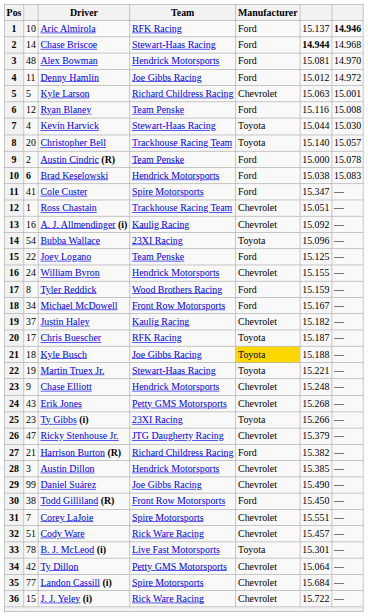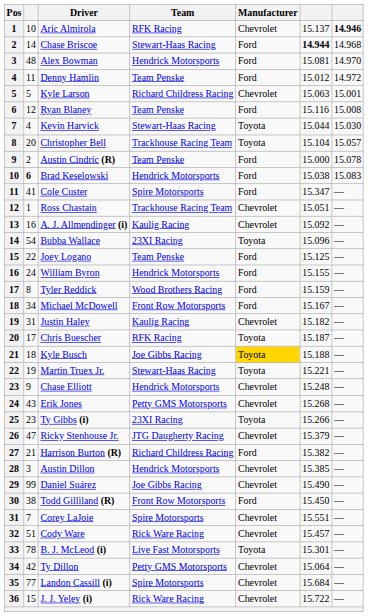 <table class="wikitable" style="font-size:95%">
 <tr>
 <th>Pos</th>
 <th></th>
 <th>Driver</th>
 <th>Team</th>
 <th>Manufacturer</th>
 <th></th>
 <th></th>
 </tr>
 <tr>
 <th>1</th>
 <td>10</td>
 <td><a href='#'>Aric Almirola</a></td>
 <td><a href='#'>RFK Racing</a></td>
-<td>Ford</td>
+<td>Chevrolet</td>
 <td>15.137</td>
 <td><strong>14.946</strong></td>
 </tr>
 <tr>
 <th>2</th>
 <td>14</td>
 <td><a href='#'>Chase Briscoe</a></td>
 <td><a href='#'>Stewart-Haas Racing</a></td>
 <td>Ford</td>
 <td><strong>14.944</strong></td>
 <td>14.968</td>
 </tr>
 <tr>
 <th>3</th>
 <td>48</td>
 <td><a href='#'>Alex Bowman</a></td>
 <td><a href='#'>Hendrick Motorsports</a></td>
 <td>Ford</td>
 <td>15.081</td>
 <td>14.970</td>
 </tr>
 <tr>
 <th>4</th>
 <td>11</td>
 <td><a href='#'>Denny Hamlin</a></td>
-<td><a href='#'>Joe Gibbs Racing</a></td>
+<td><a href='#'>Team Penske</a></td>
 <td>Ford</td>
 <td>15.012</td>
 <td>14.972</td>
 </tr>
 <tr>
 <th>5</th>
 <td>5</td>
 <td><a href='#'>Kyle Larson</a></td>
 <td><a href='#'>Richard Childress Racing</a></td>
 <td>Chevrolet</td>
 <td>15.063</td>
 <td>15.001</td>
 </tr>
 <tr>
 <th>6</th>
 <td>12</td>
 <td><a href='#'>Ryan Blaney</a></td>
 <td><a href='#'>Team Penske</a></td>
 <td>Ford</td>
 <td>15.116</td>
 <td>15.008</td>
 </tr>
 <tr>
 <th>7</th>
 <td>4</td>
 <td><a href='#'>Kevin Harvick</a></td>
 <td><a href='#'>Stewart-Haas Racing</a></td>
 <td>Toyota</td>
 <td>15.044</td>
 <td>15.030</td>
 </tr>
 <tr>
 <th>8</th>
 <td>20</td>
 <td><a href='#'>Christopher Bell</a></td>
 <td><a href='#'>Trackhouse Racing Team</a></td>
 <td>Toyota</td>
-<td>15.140</td>
+<td>15.104</td>
 <td>15.057</td>
 </tr>
 <tr>
 <th>9</th>
 <td>2</td>
 <td><a href='#'>Austin Cindric</a> <strong>(R)</strong></td>
 <td><a href='#'>Team Penske</a></td>
 <td>Ford</td>
 <td>15.000</td>
 <td>15.078</td>
 </tr>
 <tr>
 <th>10</th>
 <td><strong>6</strong></td>
 <td><a href='#'>Brad Keselowski</a></td>
 <td><a href='#'>Hendrick Motorsports</a></td>
 <td>Ford</td>
 <td>15.038</td>
 <td>15.083</td>
 </tr>
 <tr>
 <th>11</th>
 <td>41</td>
 <td><a href='#'>Cole Custer</a></td>
 <td><a href='#'>Spire Motorsports</a></td>
 <td>Ford</td>
 <td>15.347</td>
 <td>—</td>
 </tr>
 <tr>
 <th>12</th>
 <td>1</td>
 <td><a href='#'>Ross Chastain</a></td>
 <td><a href='#'>Trackhouse Racing Team</a></td>
 <td>Chevrolet</td>
 <td>15.051</td>
 <td>—</td>
 </tr>
 <tr>
 <th>13</th>
 <td>16</td>
 <td><a href='#'>A. J. Allmendinger</a> <strong>(i)</strong></td>
 <td><a href='#'>Kaulig Racing</a></td>
 <td>Chevrolet</td>
 <td>15.092</td>
 <td>—</td>
 </tr>
 <tr>
 <th>14</th>
 <td>54</td>
 <td><a href='#'>Bubba Wallace</a></td>
 <td><a href='#'>23XI Racing</a></td>
 <td>Toyota</td>
 <td>15.096</td>
 <td>—</td>
 </tr>
 <tr>
 <th>15</th>
 <td>22</td>
 <td><a href='#'>Joey Logano</a></td>
 <td><a href='#'>Team Penske</a></td>
 <td>Ford</td>
 <td>15.125</td>
 <td>—</td>
 </tr>
 <tr>
 <th>16</th>
 <td>24</td>
 <td><a href='#'>William Byron</a></td>
 <td><a href='#'>Hendrick Motorsports</a></td>
-<td>Chevrolet</td>
+<td>Ford</td>
 <td>15.155</td>
 <td>—</td>
 </tr>
 <tr>
 <th>17</th>
 <td>8</td>
 <td><a href='#'>Tyler Reddick</a></td>
 <td><a href='#'>Wood Brothers Racing</a></td>
 <td>Ford</td>
 <td>15.159</td>
 <td>—</td>
 </tr>
 <tr>
 <th>18</th>
 <td>34</td>
 <td><a href='#'>Michael McDowell</a></td>
 <td><a href='#'>Front Row Motorsports</a></td>
 <td>Ford</td>
 <td>15.167</td>
 <td>—</td>
 </tr>
 <tr>
 <th>19</th>
-<td>37</td>
+<td>31</td>
 <td><a href='#'>Justin Haley</a></td>
 <td><a href='#'>Kaulig Racing</a></td>
 <td>Chevrolet</td>
 <td>15.182</td>
 <td>—</td>
 </tr>
 <tr>
 <th>20</th>
 <td>17</td>
 <td><a href='#'>Chris Buescher</a></td>
 <td><a href='#'>RFK Racing</a></td>
 <td>Toyota</td>
 <td>15.187</td>
 <td>—</td>
 </tr>
 <tr>
 <th>21</th>
 <td>18</td>
 <td><a href='#'>Kyle Busch</a></td>
 <td><a href='#'>Joe Gibbs Racing</a></td>
 <td style="background: gold;">Toyota</td>
 <td>15.188</td>
 <td>—</td>
 </tr>
 <tr>
 <th>22</th>
 <td>19</td>
 <td><a href='#'>Martin Truex Jr.</a></td>
 <td><a href='#'>Stewart-Haas Racing</a></td>
 <td>Toyota</td>
 <td>15.221</td>
 <td>—</td>
 </tr>
 <tr>
 <th>23</th>
 <td>9</td>
 <td><a href='#'>Chase Elliott</a></td>
 <td><a href='#'>Hendrick Motorsports</a></td>
 <td>Chevrolet</td>
 <td>15.248</td>
 <td>—</td>
 </tr>
 <tr>
 <th>24</th>
 <td>43</td>
 <td><a href='#'>Erik Jones</a></td>
 <td><a href='#'>Petty GMS Motorsports</a></td>
 <td>Chevrolet</td>
 <td>15.268</td>
 <td>—</td>
 </tr>
 <tr>
 <th>25</th>
 <td>23</td>
 <td><a href='#'>Ty Gibbs</a> <strong>(i)</strong></td>
 <td><a href='#'>23XI Racing</a></td>
 <td>Toyota</td>
 <td>15.266</td>
 <td>—</td>
 </tr>
 <tr>
 <th>26</th>
 <td>47</td>
 <td><a href='#'>Ricky Stenhouse Jr.</a></td>
 <td><a href='#'>JTG Daugherty Racing</a></td>
 <td>Chevrolet</td>
 <td>15.379</td>
 <td>—</td>
 </tr>
 <tr>
 <th>27</th>
 <td>21</td>
 <td><a href='#'>Harrison Burton</a> <strong>(R)</strong></td>
 <td><a href='#'>Richard Childress Racing</a></td>
 <td>Ford</td>
 <td>15.382</td>
 <td>—</td>
 </tr>
 <tr>
 <th>28</th>
 <td>3</td>
 <td><a href='#'>Austin Dillon</a></td>
 <td><a href='#'>Hendrick Motorsports</a></td>
 <td>Chevrolet</td>
 <td>15.385</td>
 <td>—</td>
 </tr>
 <tr>
 <th>29</th>
 <td>99</td>
 <td><a href='#'>Daniel Suárez</a></td>
 <td><a href='#'>Joe Gibbs Racing</a></td>
 <td>Chevrolet</td>
 <td>15.490</td>
 <td>—</td>
 </tr>
 <tr>
 <th>30</th>
 <td>38</td>
 <td><a href='#'>Todd Gilliland</a> <strong>(R)</strong></td>
 <td><a href='#'>Front Row Motorsports</a></td>
 <td>Ford</td>
 <td>15.450</td>
 <td>—</td>
 </tr>
 <tr>
 <th>31</th>
 <td>7</td>
 <td><a href='#'>Corey LaJoie</a></td>
 <td><a href='#'>Spire Motorsports</a></td>
 <td>Chevrolet</td>
 <td>15.551</td>
 <td>—</td>
 </tr>
 <tr>
 <th>32</th>
 <td>51</td>
 <td><a href='#'>Cody Ware</a></td>
 <td><a href='#'>Rick Ware Racing</a></td>
 <td>Chevrolet</td>
 <td>15.457</td>
 <td>—</td>
 </tr>
 <tr>
 <th>33</th>
 <td>78</td>
 <td><a href='#'>B. J. McLeod</a> <strong>(i)</strong></td>
 <td><a href='#'>Live Fast Motorsports</a></td>
 <td>Toyota</td>
 <td>15.301</td>
 <td>—</td>
 </tr>
 <tr>
 <th>34</th>
 <td>42</td>
 <td><a href='#'>Ty Dillon</a></td>
 <td><a href='#'>Petty GMS Motorsports</a></td>
 <td>Chevrolet</td>
 <td>15.064</td>
 <td>—</td>
 </tr>
 <tr>
 <th>35</th>
 <td>77</td>
 <td><a href='#'>Landon Cassill</a> <strong>(i)</strong></td>
 <td><a href='#'>Spire Motorsports</a></td>
 <td>Chevrolet</td>
 <td>15.684</td>
 <td>—</td>
 </tr>
 <tr>
 <th>36</th>
 <td>15</td>
 <td><a href='#'>J. J. Yeley</a> <strong>(i)</strong></td>
 <td><a href='#'>Rick Ware Racing</a></td>
 <td>Chevrolet</td>
 <td>15.722</td>
 <td>—</td>
 </tr>
 <tr>
 <th colspan="7"></th>
 </tr>
 </table>
